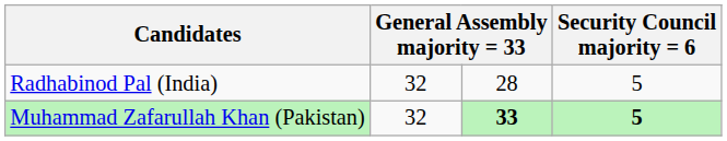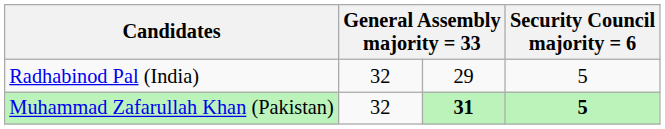 <table class="wikitable sortable" style="text-align:center">
 <tr>
 <th><strong>Candidates </strong></th>
 <th colspan=2><strong>General Assembly</strong>  <br> majority = 33</th>
 <th><strong>Security Council</strong>  <br> majority = 6</th>
 </tr>
 <tr>
 <td style="text-align:left;"> <a href='#'>Radhabinod Pal</a> (India)</td>
 <td>32</td>
-<td>28</td>
+<td>29</td>
 <td>5</td>
 </tr>
 <tr>
 <td style="text-align:left; background-color:#BBF3BB"> <a href='#'>Muhammad Zafarullah Khan</a> (Pakistan)</td>
 <td>32</td>
-<td style="background-color:#BBF3BB"><strong>33</strong></td>
+<td style="background-color:#BBF3BB"><strong>31</strong></td>
 <td style="background-color:#BBF3BB"><strong>5</strong></td>
 </tr>
 </table>
